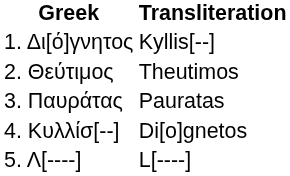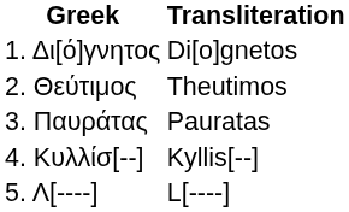 <table>
 <tr>
 <th>Greek</th>
 <th>Transliteration</th>
 </tr>
 <tr>
 <td>1. Δι[ό]γνητος</td>
-<td>Kyllis[--]</td>
+<td>Di[o]gnetos</td>
 </tr>
 <tr>
 <td>2. Θεύτιμος</td>
 <td>Theutimos</td>
 </tr>
 <tr>
 <td>3. Παυράτας</td>
 <td>Pauratas</td>
 </tr>
 <tr>
 <td>4. Κυλλίσ[--]</td>
-<td>Di[o]gnetos</td>
+<td>Kyllis[--]</td>
 </tr>
 <tr>
 <td>5. Λ[----]</td>
 <td>L[----]</td>
 </tr>
 </table>
